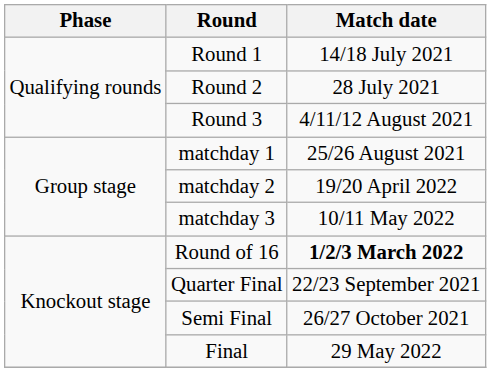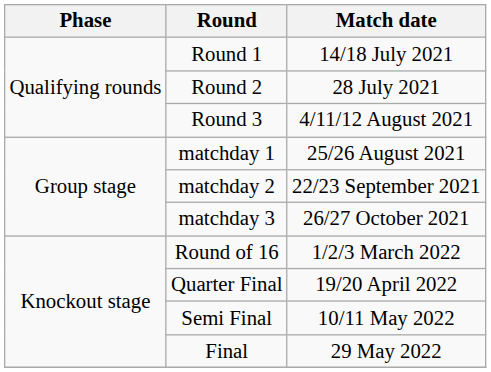 <table class="wikitable" style="text-align:center">
 <tr>
 <th>Phase</th>
 <th>Round</th>
 <th>Match date</th>
 </tr>
 <tr>
 <td rowspan=3>Qualifying rounds</td>
 <td>Round 1</td>
 <td>14/18 July 2021</td>
 </tr>
 <tr>
 <td>Round 2</td>
 <td>28 July 2021</td>
 </tr>
 <tr>
 <td>Round 3</td>
 <td>4/11/12 August 2021</td>
 </tr>
 <tr>
 <td rowspan=3>Group stage</td>
 <td>matchday 1</td>
 <td>25/26 August 2021</td>
 </tr>
 <tr>
 <td>matchday 2</td>
-<td>19/20 April 2022</td>
+<td>22/23 September 2021</td>
 </tr>
 <tr>
 <td>matchday 3</td>
-<td>10/11 May 2022</td>
+<td>26/27 October 2021</td>
 </tr>
 <tr>
 <td rowspan=4>Knockout stage</td>
 <td>Round of 16</td>
-<td><strong>1/2/3 March 2022</strong></td>
+<td>1/2/3 March 2022</td>
 </tr>
 <tr>
 <td>Quarter Final</td>
-<td>22/23 September 2021</td>
+<td>19/20 April 2022</td>
 </tr>
 <tr>
 <td>Semi Final</td>
-<td>26/27 October 2021</td>
+<td>10/11 May 2022</td>
 </tr>
 <tr>
 <td>Final</td>
 <td>29 May 2022</td>
 </tr>
 <tr>
 </tr>
 </table>
